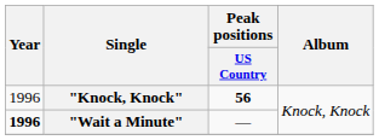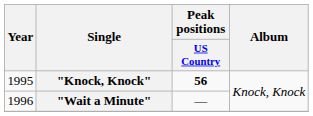 <table class="wikitable plainrowheaders" style="text-align:center;">
 <tr>
 <th rowspan="2">Year</th>
 <th rowspan="2" style="width:10em;">Single</th>
 <th>Peak positions</th>
 <th rowspan="2">Album</th>
 </tr>
 <tr style="font-size:smaller;">
 <th width="65"><a href='#'>US Country</a></th>
 </tr>
 <tr>
-<td>1996</td>
+<td>1995</td>
 <th scope="row">"Knock, Knock"</th>
 <td><strong>56</strong></td>
 <td align="left" rowspan="2"><em>Knock, Knock</em></td>
 </tr>
 <tr>
-<td><strong>1996</strong></td>
+<td>1996</td>
 <th scope="row">"Wait a Minute"</th>
 <td>—</td>
 </tr>
 <tr>
 </tr>
 </table>
